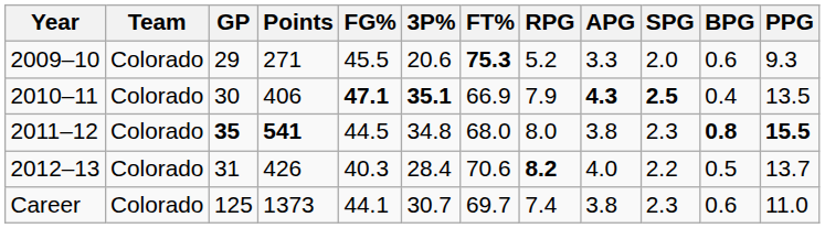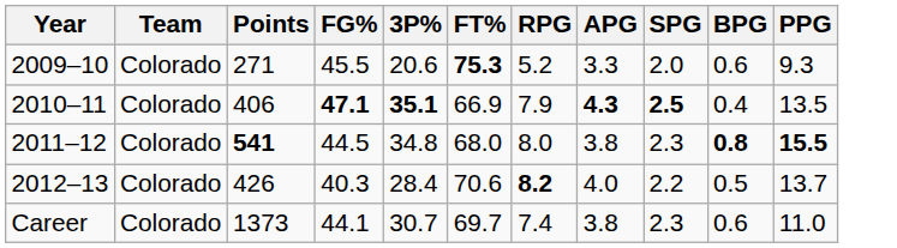 <table class="wikitable">
 <tr>
 <th>Year</th>
 <th>Team</th>
-<th>GP</th>
 <th>Points</th>
 <th>FG%</th>
 <th>3P%</th>
 <th>FT%</th>
 <th>RPG</th>
 <th>APG</th>
 <th>SPG</th>
 <th>BPG</th>
 <th>PPG</th>
 </tr>
 <tr>
 <td>2009–10</td>
 <td>Colorado</td>
-<td>29</td>
 <td>271</td>
 <td>45.5</td>
 <td>20.6</td>
 <td><strong>75.3</strong></td>
 <td>5.2</td>
 <td>3.3</td>
 <td>2.0</td>
 <td>0.6</td>
 <td>9.3</td>
 </tr>
 <tr>
 <td>2010–11</td>
 <td>Colorado</td>
-<td>30</td>
 <td>406</td>
 <td><strong>47.1</strong></td>
 <td><strong>35.1</strong></td>
 <td>66.9</td>
 <td>7.9</td>
 <td><strong>4.3</strong></td>
 <td><strong>2.5</strong></td>
 <td>0.4</td>
 <td>13.5</td>
 </tr>
 <tr>
 <td>2011–12</td>
 <td>Colorado</td>
-<td><strong>35</strong></td>
 <td><strong>541</strong></td>
 <td>44.5</td>
 <td>34.8</td>
 <td>68.0</td>
 <td>8.0</td>
 <td>3.8</td>
 <td>2.3</td>
 <td><strong>0.8</strong></td>
 <td><strong>15.5</strong></td>
 </tr>
 <tr>
 <td>2012–13</td>
 <td>Colorado</td>
-<td>31</td>
 <td>426</td>
 <td>40.3</td>
 <td>28.4</td>
 <td>70.6</td>
 <td><strong>8.2</strong></td>
 <td>4.0</td>
 <td>2.2</td>
 <td>0.5</td>
 <td>13.7</td>
 </tr>
 <tr>
 <td>Career</td>
 <td>Colorado</td>
-<td>125</td>
 <td>1373</td>
 <td>44.1</td>
 <td>30.7</td>
 <td>69.7</td>
 <td>7.4</td>
 <td>3.8</td>
 <td>2.3</td>
 <td>0.6</td>
 <td>11.0</td>
 </tr>
 </table>
